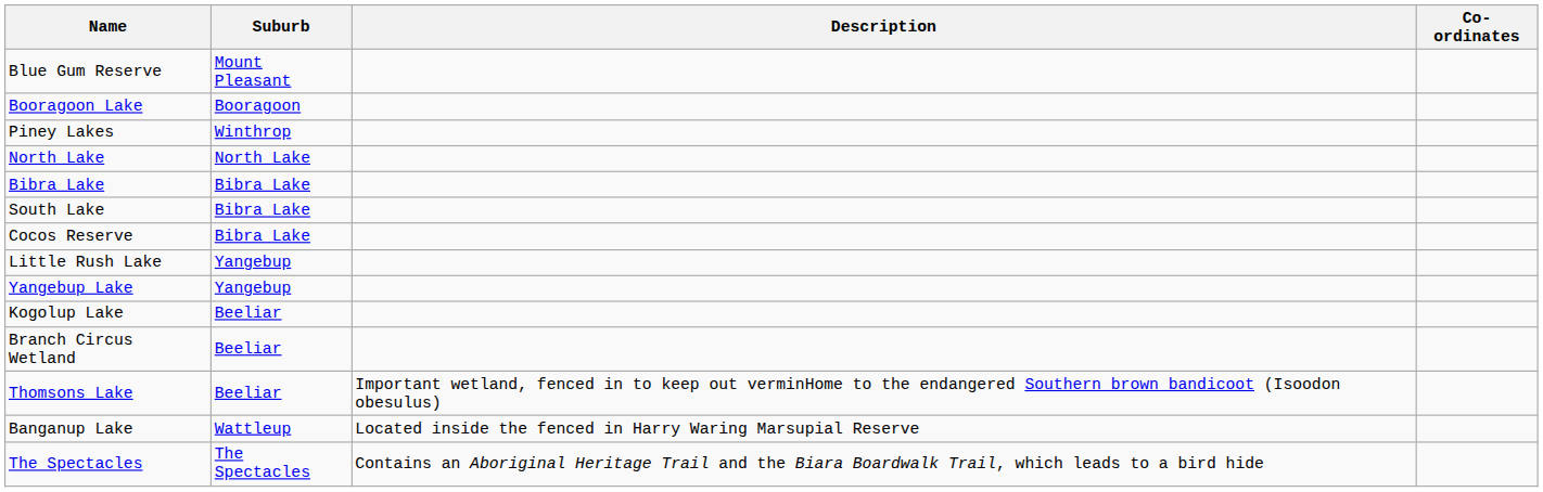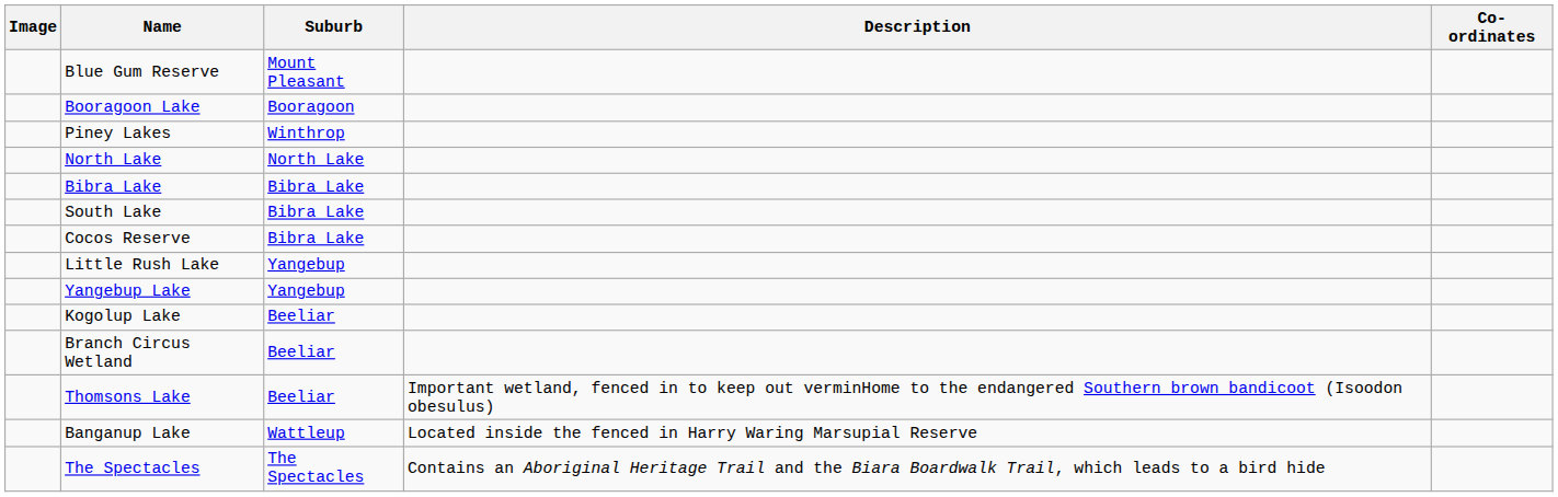 <table class="wikitable sortable">
 <tr>
+<th>Image</th>
 <th>Name</th>
 <th>Suburb</th>
 <th>Description</th>
 <th>Co-ordinates</th>
 </tr>
 <tr>
+<td></td>
 <td>Blue Gum Reserve</td>
 <td><a href='#'>Mount Pleasant</a></td>
 <td></td>
 <td></td>
 </tr>
 <tr>
+<td></td>
 <td><a href='#'>Booragoon Lake</a></td>
 <td><a href='#'>Booragoon</a></td>
 <td></td>
 <td></td>
 </tr>
 <tr>
+<td></td>
 <td>Piney Lakes</td>
 <td><a href='#'>Winthrop</a></td>
 <td></td>
 <td></td>
 </tr>
 <tr>
+<td></td>
 <td><a href='#'>North Lake</a></td>
 <td><a href='#'>North Lake</a></td>
 <td></td>
 <td></td>
 </tr>
 <tr>
+<td></td>
 <td><a href='#'>Bibra Lake</a></td>
 <td><a href='#'>Bibra Lake</a></td>
 <td></td>
 <td></td>
 </tr>
 <tr>
+<td></td>
 <td>South Lake</td>
 <td><a href='#'>Bibra Lake</a></td>
 <td></td>
 <td></td>
 </tr>
 <tr>
+<td></td>
 <td>Cocos Reserve</td>
 <td><a href='#'>Bibra Lake</a></td>
 <td></td>
 <td></td>
 </tr>
 <tr>
+<td></td>
 <td>Little Rush Lake</td>
 <td><a href='#'>Yangebup</a></td>
 <td></td>
 <td></td>
 </tr>
 <tr>
+<td></td>
 <td><a href='#'>Yangebup Lake</a></td>
 <td><a href='#'>Yangebup</a></td>
 <td></td>
 <td></td>
 </tr>
 <tr>
+<td></td>
 <td>Kogolup Lake</td>
 <td><a href='#'>Beeliar</a></td>
 <td></td>
 <td></td>
 </tr>
 <tr>
+<td></td>
 <td>Branch Circus Wetland</td>
 <td><a href='#'>Beeliar</a></td>
 <td></td>
 <td></td>
 </tr>
 <tr>
+<td></td>
 <td><a href='#'>Thomsons Lake</a></td>
 <td><a href='#'>Beeliar</a></td>
 <td>Important wetland, fenced in to keep out verminHome to the endangered <a href='#'>Southern brown bandicoot</a> (Isoodon obesulus)</td>
 <td></td>
 </tr>
 <tr>
+<td></td>
 <td>Banganup Lake</td>
 <td><a href='#'>Wattleup</a></td>
 <td>Located inside the fenced in Harry Waring Marsupial Reserve</td>
 <td></td>
 </tr>
 <tr>
+<td></td>
 <td><a href='#'>The Spectacles</a></td>
 <td><a href='#'>The Spectacles</a></td>
 <td>Contains an <em>Aboriginal Heritage Trail</em> and the <em>Biara Boardwalk Trail</em>, which leads to a bird hide</td>
 <td></td>
 </tr>
 </table>
